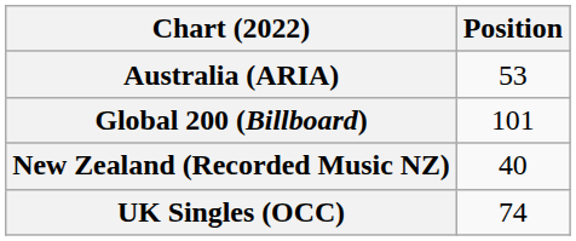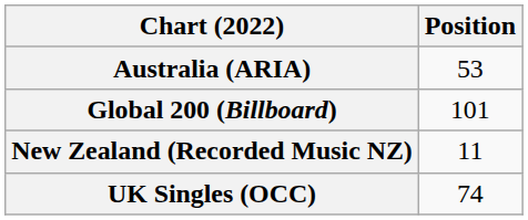 <table class="wikitable sortable plainrowheaders" style="text-align:center">
 <tr>
 <th scope="col">Chart (2022)</th>
 <th scope="col">Position</th>
 </tr>
 <tr>
 <th scope="row">Australia (ARIA)</th>
 <td>53</td>
 </tr>
 <tr>
 <th scope="row">Global 200 (<em>Billboard</em>)</th>
 <td>101</td>
 </tr>
 <tr>
 <th scope="row">New Zealand (Recorded Music NZ)</th>
-<td>40</td>
+<td>11</td>
 </tr>
 <tr>
 <th scope="row">UK Singles (OCC)</th>
 <td>74</td>
 </tr>
 </table>
